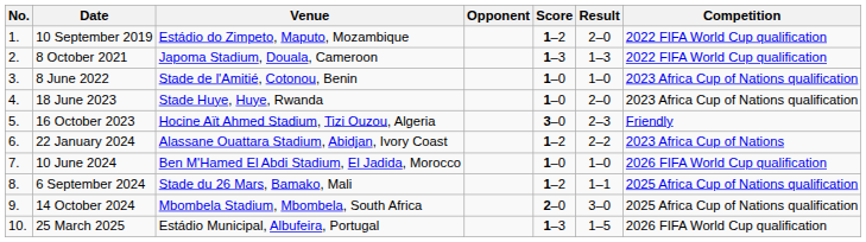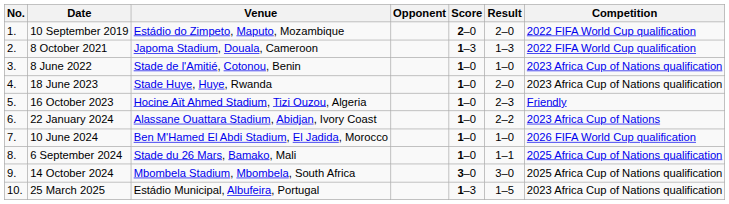 <table class="wikitable">
 <tr>
 <th>No.</th>
 <th>Date</th>
 <th>Venue</th>
 <th>Opponent</th>
 <th>Score</th>
 <th>Result</th>
 <th>Competition</th>
 </tr>
 <tr>
 <td>1.</td>
 <td>10 September 2019</td>
 <td><a href='#'>Estádio do Zimpeto</a>, <a href='#'>Maputo</a>, Mozambique</td>
 <td></td>
-<td align=center><strong>1</strong>–2</td>
+<td align=center><strong>2</strong>–0</td>
 <td align=center>2–0</td>
 <td><a href='#'>2022 FIFA World Cup qualification</a></td>
 </tr>
 <tr>
 <td>2.</td>
 <td>8 October 2021</td>
 <td><a href='#'>Japoma Stadium</a>, <a href='#'>Douala</a>, Cameroon</td>
 <td></td>
 <td align=center><strong>1</strong>–3</td>
 <td align=center>1–3</td>
 <td><a href='#'>2022 FIFA World Cup qualification</a></td>
 </tr>
 <tr>
 <td>3.</td>
 <td>8 June 2022</td>
 <td><a href='#'>Stade de l'Amitié</a>, <a href='#'>Cotonou</a>, Benin</td>
 <td></td>
 <td align=center><strong>1</strong>–0</td>
 <td align=center>1–0</td>
 <td><a href='#'>2023 Africa Cup of Nations qualification</a></td>
 </tr>
 <tr>
 <td>4.</td>
 <td>18 June 2023</td>
 <td><a href='#'>Stade Huye</a>, <a href='#'>Huye</a>, Rwanda</td>
 <td></td>
 <td align=center><strong>1</strong>–0</td>
 <td align=center>2–0</td>
 <td>2023 Africa Cup of Nations qualification</td>
 </tr>
 <tr>
 <td>5.</td>
 <td>16 October 2023</td>
 <td><a href='#'>Hocine Aït Ahmed Stadium</a>, <a href='#'>Tizi Ouzou</a>, Algeria</td>
 <td></td>
-<td align=center><strong>3</strong>–0</td>
+<td align=center><strong>1</strong>–0</td>
 <td align=center>2–3</td>
 <td><a href='#'>Friendly</a></td>
 </tr>
 <tr>
 <td>6.</td>
 <td>22 January 2024</td>
 <td><a href='#'>Alassane Ouattara Stadium</a>, <a href='#'>Abidjan</a>, Ivory Coast</td>
 <td></td>
-<td align=center><strong>1</strong>–2</td>
+<td align=center><strong>1</strong>–0</td>
 <td align=center>2–2</td>
 <td><a href='#'>2023 Africa Cup of Nations</a></td>
 </tr>
 <tr>
 <td>7.</td>
 <td>10 June 2024</td>
 <td><a href='#'>Ben M'Hamed El Abdi Stadium</a>, <a href='#'>El Jadida</a>, Morocco</td>
 <td></td>
 <td align=center><strong>1</strong>–0</td>
 <td align=center>1–0</td>
 <td><a href='#'>2026 FIFA World Cup qualification</a></td>
 </tr>
 <tr>
 <td>8.</td>
 <td>6 September 2024</td>
 <td><a href='#'>Stade du 26 Mars</a>, <a href='#'>Bamako</a>, Mali</td>
 <td></td>
-<td align=center><strong>1</strong>–2</td>
+<td align=center><strong>1</strong>–0</td>
 <td align=center>1–1</td>
 <td><a href='#'>2025 Africa Cup of Nations qualification</a></td>
 </tr>
 <tr>
 <td>9.</td>
 <td>14 October 2024</td>
 <td><a href='#'>Mbombela Stadium</a>, <a href='#'>Mbombela</a>, South Africa</td>
 <td></td>
-<td align=center><strong>2</strong>–0</td>
+<td align=center><strong>3</strong>–0</td>
 <td align=center>3–0</td>
 <td>2025 Africa Cup of Nations qualification</td>
 </tr>
 <tr>
 <td>10.</td>
 <td>25 March 2025</td>
 <td>Estádio Municipal, <a href='#'>Albufeira</a>, Portugal</td>
 <td></td>
 <td align=center><strong>1</strong>–3</td>
 <td align=center>1–5</td>
-<td>2026 FIFA World Cup qualification</td>
+<td>2023 Africa Cup of Nations qualification</td>
 </tr>
 </table>
